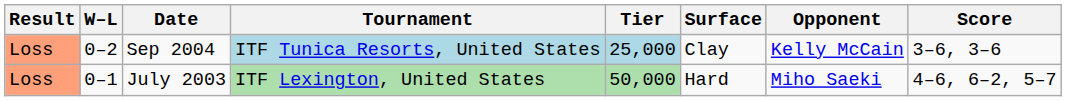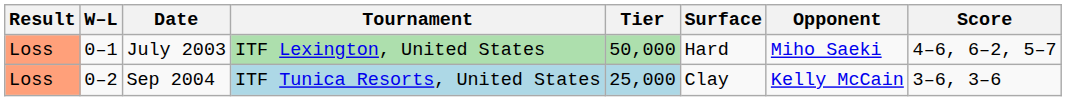 <table class="sortable wikitable">
 <tr>
 <th>Result</th>
 <th class="unsortable">W–L</th>
 <th>Date</th>
 <th>Tournament</th>
 <th>Tier</th>
 <th>Surface</th>
 <th>Opponent</th>
 <th class="unsortable">Score</th>
 </tr>
 <tr>
 <td style="background:#ffa07a;">Loss</td>
+<td>0–1</td>
+<td>July 2003</td>
+<td style="background:#addfad;">ITF <a href='#'>Lexington</a>, United States</td>
+<td style="background:#addfad;">50,000</td>
+<td>Hard</td>
+<td> <a href='#'>Miho Saeki</a></td>
+<td>4–6, 6–2, 5–7</td>
+</tr>
+<tr>
+<td style="background:#ffa07a;">Loss</td>
 <td>0–2</td>
 <td>Sep 2004</td>
 <td style="background:lightblue;">ITF <a href='#'>Tunica Resorts</a>, United States</td>
 <td style="background:lightblue;">25,000</td>
 <td>Clay</td>
 <td> <a href='#'>Kelly McCain</a></td>
 <td>3–6, 3–6</td>
 </tr>
-<tr>
-<td style="background:#ffa07a;">Loss</td>
-<td>0–1</td>
-<td>July 2003</td>
-<td style="background:#addfad;">ITF <a href='#'>Lexington</a>, United States</td>
-<td style="background:#addfad;">50,000</td>
-<td>Hard</td>
-<td> <a href='#'>Miho Saeki</a></td>
-<td>4–6, 6–2, 5–7</td>
-</tr>
 </table>
